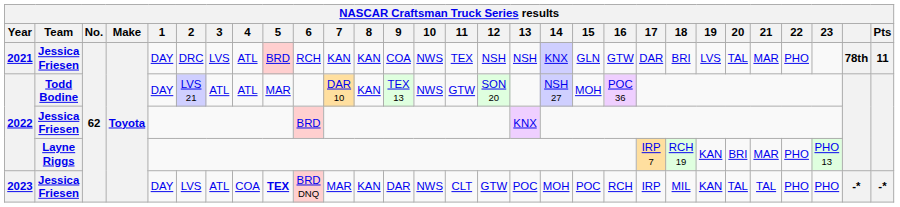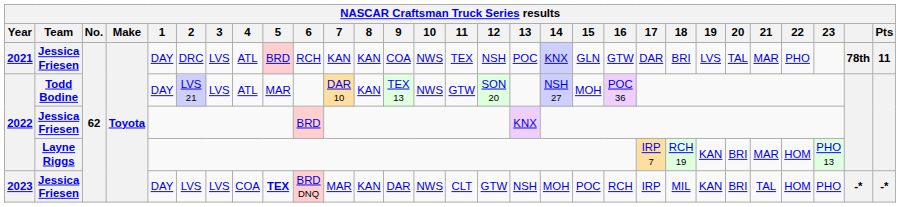 <table class="wikitable" style="text-align:center; font-size:75%">
 <tr>
 <th colspan=45><a href='#'>NASCAR Craftsman Truck Series</a> results</th>
 </tr>
 <tr>
 <th>Year</th>
 <th>Team</th>
 <th>No.</th>
 <th>Make</th>
 <th>1</th>
 <th>2</th>
 <th>3</th>
 <th>4</th>
 <th>5</th>
 <th>6</th>
 <th>7</th>
 <th>8</th>
 <th>9</th>
 <th>10</th>
 <th>11</th>
 <th>12</th>
 <th>13</th>
 <th>14</th>
 <th>15</th>
 <th>16</th>
 <th>17</th>
 <th>18</th>
 <th>19</th>
 <th>20</th>
 <th>21</th>
 <th>22</th>
 <th>23</th>
 <th></th>
 <th>Pts</th>
 </tr>
 <tr>
 <th><a href='#'>2021</a></th>
 <th><a href='#'>Jessica Friesen</a></th>
 <th rowspan="5">62</th>
 <th rowspan="5"><a href='#'>Toyota</a></th>
 <td><a href='#'>DAY</a></td>
 <td><a href='#'>DRC</a></td>
 <td><a href='#'>LVS</a></td>
 <td><a href='#'>ATL</a></td>
 <td style="background:#FFCFCF;"><a href='#'>BRD</a><br></td>
 <td><a href='#'>RCH</a></td>
 <td><a href='#'>KAN</a></td>
 <td><a href='#'>KAN</a></td>
 <td><a href='#'>COA</a></td>
 <td><a href='#'>NWS</a></td>
 <td><a href='#'>TEX</a></td>
 <td><a href='#'>NSH</a></td>
-<td><a href='#'>NSH</a></td>
+<td><a href='#'>POC</a></td>
 <td style="background:#CFCFFF;"><a href='#'>KNX</a><br></td>
 <td><a href='#'>GLN</a></td>
 <td><a href='#'>GTW</a></td>
 <td><a href='#'>DAR</a></td>
 <td><a href='#'>BRI</a></td>
 <td><a href='#'>LVS</a></td>
 <td><a href='#'>TAL</a></td>
 <td><a href='#'>MAR</a></td>
 <td><a href='#'>PHO</a></td>
 <td></td>
 <th>78th</th>
 <th>11</th>
 </tr>
 <tr>
 <th rowspan=3><a href='#'>2022</a></th>
 <th><a href='#'>Todd Bodine</a></th>
 <td><a href='#'>DAY</a></td>
 <td style="background:#CFCFFF;"><a href='#'>LVS</a><br><small>21</small></td>
-<td><a href='#'>ATL</a></td>
+<td><a href='#'>LVS</a></td>
 <td><a href='#'>ATL</a></td>
 <td><a href='#'>MAR</a></td>
 <td></td>
 <td style="background:#FFDF9F;"><a href='#'>DAR</a><br><small>10</small></td>
 <td><a href='#'>KAN</a></td>
 <td style="background:#DFFFDF;"><a href='#'>TEX</a><br><small>13</small></td>
 <td><a href='#'>NWS</a></td>
 <td><a href='#'>GTW</a></td>
 <td style="background:#DFFFDF;"><a href='#'>SON</a><br><small>20</small></td>
 <td></td>
 <td style="background:#CFCFFF;"><a href='#'>NSH</a><br><small>27</small></td>
 <td><a href='#'>MOH</a></td>
 <td style="background:#EFCFFF;"><a href='#'>POC</a><br><small>36</small></td>
 <td colspan=7></td>
 <th rowspan=3></th>
 <th rowspan=3></th>
 </tr>
 <tr>
 <th><a href='#'>Jessica Friesen</a></th>
 <td colspan=5></td>
 <td style="background:#FFCFCF;"><a href='#'>BRD</a><br></td>
 <td colspan=6></td>
 <td style="background:#EFCFFF;"><a href='#'>KNX</a><br></td>
 <td colspan=10></td>
 </tr>
 <tr>
 <th><a href='#'>Layne Riggs</a></th>
 <td colspan=16></td>
 <td style="background:#FFDF9F;"><a href='#'>IRP</a><br><small>7</small></td>
 <td style="background:#DFFFDF;"><a href='#'>RCH</a><br><small>19</small></td>
 <td><a href='#'>KAN</a></td>
 <td><a href='#'>BRI</a></td>
 <td><a href='#'>MAR</a></td>
-<td><a href='#'>PHO</a></td>
+<td><a href='#'>HOM</a></td>
 <td style="background:#DFFFDF;"><a href='#'>PHO</a><br><small>13</small></td>
 </tr>
 <tr>
 <th><a href='#'>2023</a></th>
 <th><a href='#'>Jessica Friesen</a></th>
 <td><a href='#'>DAY</a></td>
 <td><a href='#'>LVS</a></td>
-<td><a href='#'>ATL</a></td>
+<td><a href='#'>LVS</a></td>
 <td><a href='#'>COA</a></td>
 <td><strong><a href='#'>TEX</a></strong></td>
 <td style="background:#FFCFCF;"><a href='#'>BRD</a><br><small>DNQ</small></td>
 <td><a href='#'>MAR</a></td>
 <td><a href='#'>KAN</a></td>
 <td><a href='#'>DAR</a></td>
 <td><a href='#'>NWS</a></td>
 <td><a href='#'>CLT</a></td>
 <td><a href='#'>GTW</a></td>
-<td><a href='#'>POC</a></td>
+<td><a href='#'>NSH</a></td>
 <td><a href='#'>MOH</a></td>
 <td><a href='#'>POC</a></td>
 <td><a href='#'>RCH</a></td>
 <td><a href='#'>IRP</a></td>
 <td><a href='#'>MIL</a></td>
 <td><a href='#'>KAN</a></td>
+<td><a href='#'>BRI</a></td>
 <td><a href='#'>TAL</a></td>
-<td><a href='#'>TAL</a></td>
-<td><a href='#'>PHO</a></td>
+<td><a href='#'>HOM</a></td>
 <td><a href='#'>PHO</a></td>
 <th>-*</th>
 <th>-*</th>
 </tr>
 </table>
